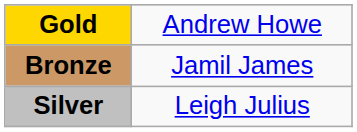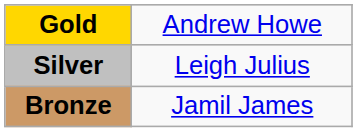 <table class="wikitable" style="text-align:center; " width="35%">
 <tr>
 <td bgcolor="gold"><strong>Gold</strong></td>
 <td><a href='#'>Andrew Howe</a><br>  <small><em></em></small></td>
 </tr>
 <tr>
+<td bgcolor="silver"><strong>Silver</strong></td>
+<td><a href='#'>Leigh Julius</a><br>  <small><em></em></small></td>
+</tr>
+<tr>
 <td bgcolor="CC9966"><strong>Bronze</strong></td>
 <td><a href='#'>Jamil James</a><br>  <small><em></em></small></td>
 </tr>
-<tr>
-<td bgcolor="silver"><strong>Silver</strong></td>
-<td><a href='#'>Leigh Julius</a><br>  <small><em></em></small></td>
-</tr>
 </table>
